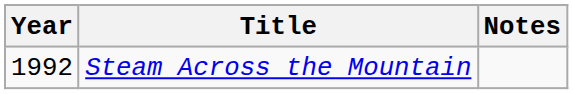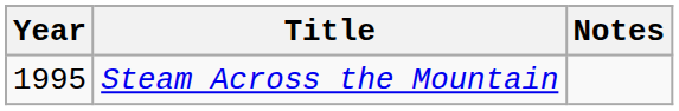 <table class="wikitable">
 <tr>
 <th>Year</th>
 <th>Title</th>
 <th>Notes</th>
 </tr>
 <tr>
-<td>1992</td>
+<td>1995</td>
 <td><em><a href='#'>Steam Across the Mountain</a></em></td>
 </tr>
 </table>
